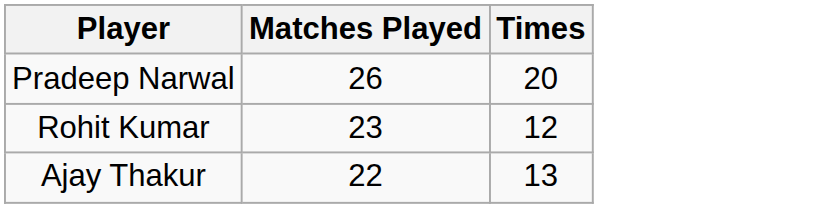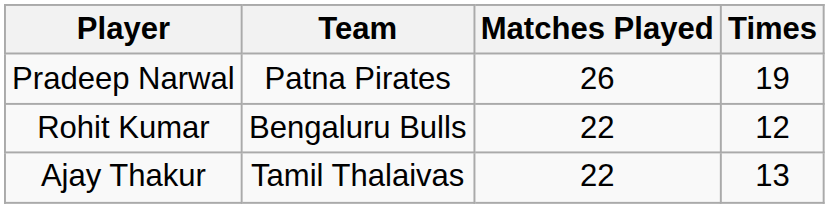 <table class="wikitable" style="text-align:center">
 <tr>
 <th>Player</th>
+<th>Team</th>
 <th>Matches Played</th>
 <th>Times</th>
 </tr>
 <tr>
 <td>Pradeep Narwal</td>
+<td>Patna Pirates</td>
 <td>26</td>
-<td>20</td>
+<td>19</td>
 </tr>
 <tr>
 <td>Rohit Kumar</td>
-<td>23</td>
+<td>Bengaluru Bulls</td>
+<td>22</td>
 <td>12</td>
 </tr>
 <tr>
 <td>Ajay Thakur</td>
+<td>Tamil Thalaivas</td>
 <td>22</td>
 <td>13</td>
 </tr>
 </table>
